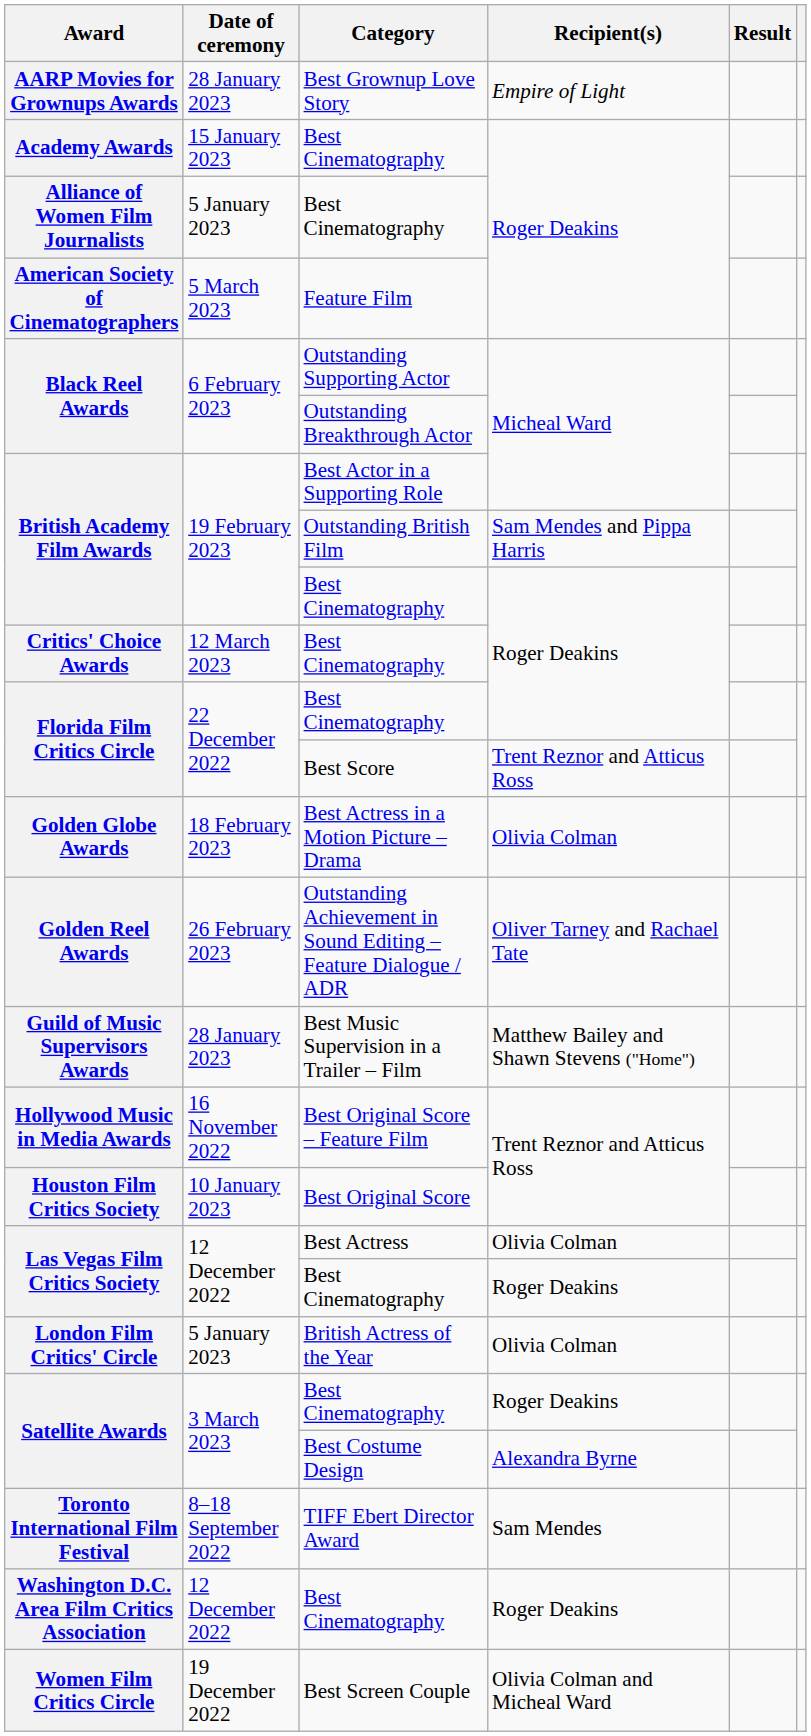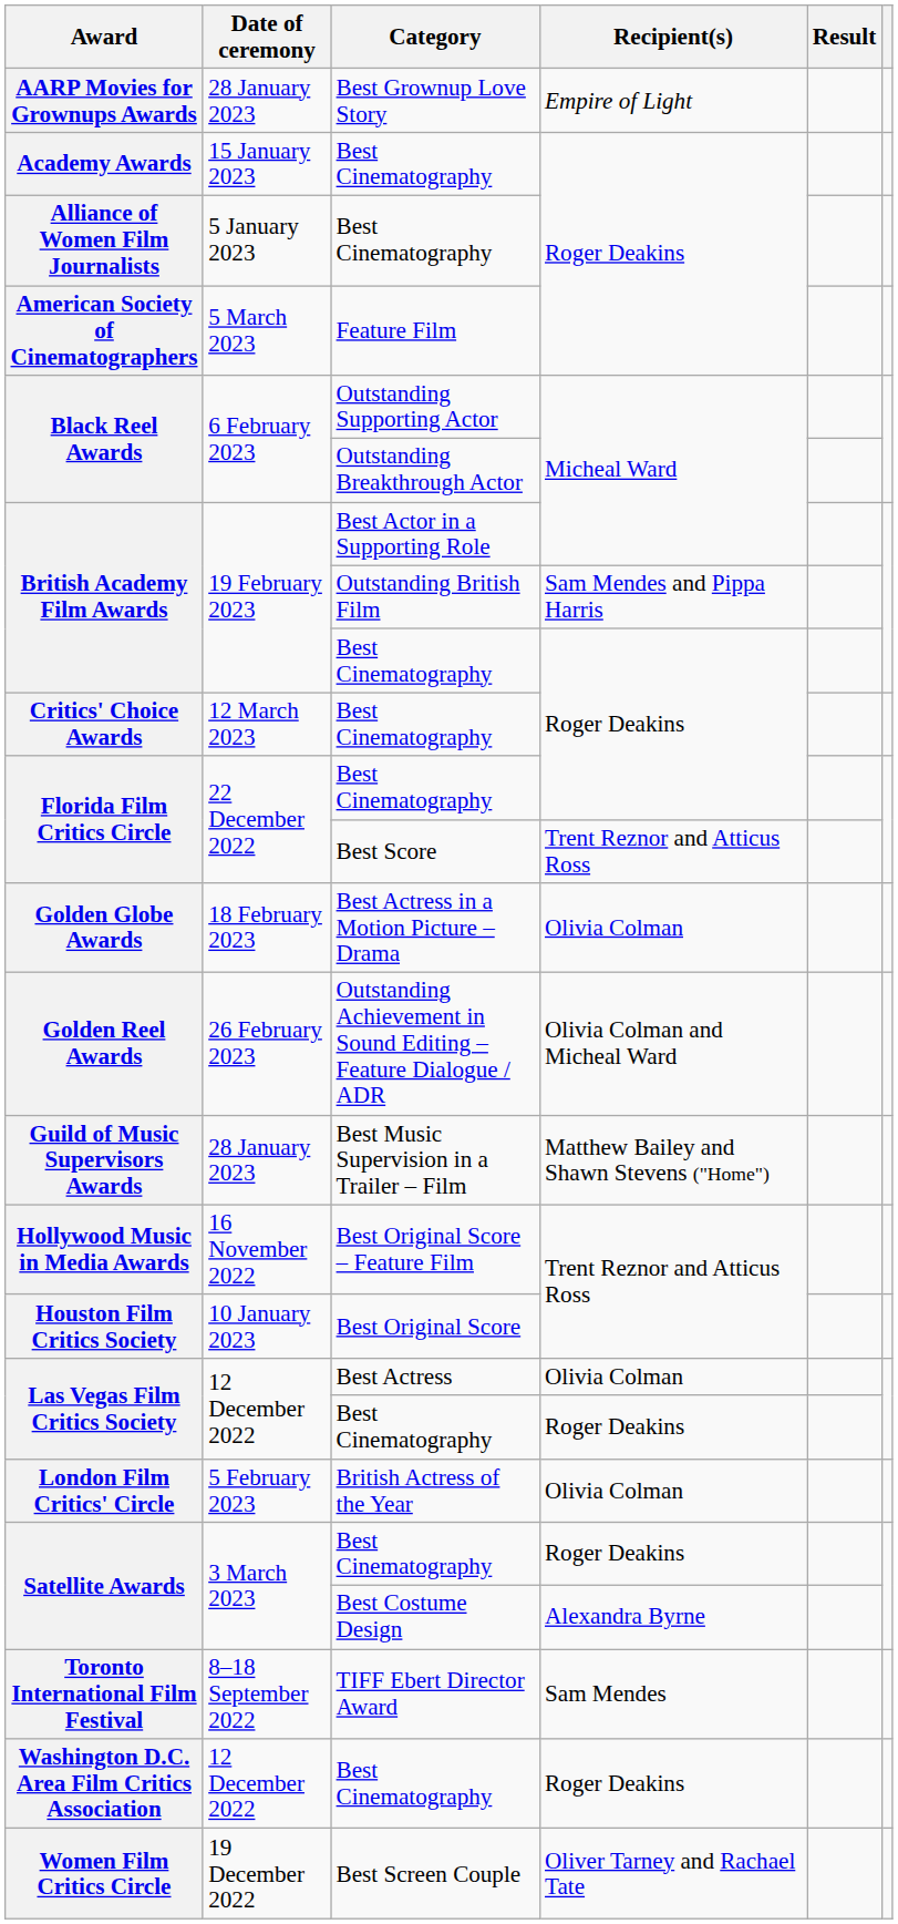 <table class="wikitable sortable plainrowheaders">
 <tr>
 <th scope="col" style="width:20%;">Award</th>
 <th scope="col" style="width:15%;">Date of ceremony</th>
 <th scope="col" style="width:25%;">Category</th>
 <th scope="col" style="width:35%;">Recipient(s)</th>
 <th scope="col" style="width:5%;">Result</th>
 <th scope="col" style="width:5%;" class="unsortable"></th>
 </tr>
 <tr>
 <th scope="row"><a href='#'>AARP Movies for Grownups Awards</a></th>
 <td><a href='#'>28 January 2023</a></td>
 <td><a href='#'>Best Grownup Love Story</a></td>
 <td><em>Empire of Light</em></td>
 <td></td>
 <td align="center"></td>
 </tr>
 <tr>
 <th scope="row"><a href='#'>Academy Awards</a></th>
 <td><a href='#'>15 January 2023</a></td>
 <td><a href='#'>Best Cinematography</a></td>
 <td rowspan="3"><a href='#'>Roger Deakins</a></td>
 <td></td>
 <td align="center"></td>
 </tr>
 <tr>
 <th scope="row"><a href='#'>Alliance of Women Film Journalists</a></th>
 <td>5 January 2023</td>
 <td>Best Cinematography</td>
 <td></td>
 <td align="center"></td>
 </tr>
 <tr>
 <th scope="row"><a href='#'>American Society of Cinematographers</a></th>
 <td><a href='#'>5 March 2023</a></td>
 <td><a href='#'>Feature Film</a></td>
 <td></td>
 <td align="center"></td>
 </tr>
 <tr>
 <th scope="row" rowspan="2"><a href='#'>Black Reel Awards</a></th>
 <td rowspan="2"><a href='#'>6 February 2023</a></td>
 <td><a href='#'>Outstanding Supporting Actor</a></td>
 <td rowspan="3"><a href='#'>Micheal Ward</a></td>
 <td></td>
 <td align="center" rowspan="2"></td>
 </tr>
 <tr>
 <td><a href='#'>Outstanding Breakthrough Actor</a></td>
 <td></td>
 </tr>
 <tr>
 <th scope="row" rowspan="3"><a href='#'>British Academy Film Awards</a></th>
 <td rowspan="3"><a href='#'>19 February 2023</a></td>
 <td><a href='#'>Best Actor in a Supporting Role</a></td>
 <td></td>
 <td align="center" rowspan="3"></td>
 </tr>
 <tr>
 <td><a href='#'>Outstanding British Film</a></td>
 <td><a href='#'>Sam Mendes</a> and <a href='#'>Pippa Harris</a></td>
 <td></td>
 </tr>
 <tr>
 <td><a href='#'>Best Cinematography</a></td>
 <td rowspan="3">Roger Deakins</td>
 <td></td>
 </tr>
 <tr>
 <th scope="row"><a href='#'>Critics' Choice Awards</a></th>
 <td><a href='#'>12 March 2023</a></td>
 <td><a href='#'>Best Cinematography</a></td>
 <td></td>
 <td align="center"></td>
 </tr>
 <tr>
 <th scope="row" rowspan="2"><a href='#'>Florida Film Critics Circle</a></th>
 <td rowspan="2"><a href='#'>22 December 2022</a></td>
 <td><a href='#'>Best Cinematography</a></td>
 <td></td>
 <td align="center" rowspan="2"></td>
 </tr>
 <tr>
 <td>Best Score</td>
 <td><a href='#'>Trent Reznor</a> and <a href='#'>Atticus Ross</a></td>
 <td></td>
 </tr>
 <tr>
 <th scope="row"><a href='#'>Golden Globe Awards</a></th>
 <td><a href='#'>18 February 2023</a></td>
 <td><a href='#'>Best Actress in a Motion Picture – Drama</a></td>
 <td><a href='#'>Olivia Colman</a></td>
 <td></td>
 <td align="center"></td>
 </tr>
 <tr>
 <th scope="row"><a href='#'>Golden Reel Awards</a></th>
 <td><a href='#'>26 February 2023</a></td>
 <td><a href='#'>Outstanding Achievement in Sound Editing – Feature Dialogue / ADR</a></td>
-<td><a href='#'>Oliver Tarney</a> and <a href='#'>Rachael Tate</a></td>
+<td>Olivia Colman and Micheal Ward</td>
 <td></td>
 <td align="center"></td>
 </tr>
 <tr>
 <th scope="row"><a href='#'>Guild of Music Supervisors Awards</a></th>
 <td><a href='#'>28 January 2023</a></td>
 <td>Best Music Supervision in a Trailer – Film</td>
 <td>Matthew Bailey and Shawn Stevens <small>("Home")</small></td>
 <td></td>
 <td align="center"></td>
 </tr>
 <tr>
 <th scope="row"><a href='#'>Hollywood Music in Media Awards</a></th>
 <td><a href='#'>16 November 2022</a></td>
 <td><a href='#'>Best Original Score – Feature Film</a></td>
 <td rowspan="2">Trent Reznor and Atticus Ross</td>
 <td></td>
 <td align="center"></td>
 </tr>
 <tr>
 <th scope="row"><a href='#'>Houston Film Critics Society</a></th>
 <td><a href='#'>10 January 2023</a></td>
 <td><a href='#'>Best Original Score</a></td>
 <td></td>
 <td align="center"></td>
 </tr>
 <tr>
 <th rowspan="2" scope="row"><a href='#'>Las Vegas Film Critics Society</a></th>
 <td rowspan="2">12 December 2022</td>
 <td>Best Actress</td>
 <td>Olivia Colman</td>
 <td></td>
 <td align="center" rowspan="2"></td>
 </tr>
 <tr>
 <td>Best Cinematography</td>
 <td>Roger Deakins</td>
 <td></td>
 </tr>
 <tr>
 <th scope="row"><a href='#'>London Film Critics' Circle</a></th>
-<td>5 January 2023</td>
+<td><a href='#'>5 February 2023</a></td>
 <td><a href='#'>British Actress of the Year</a></td>
 <td>Olivia Colman</td>
 <td></td>
 <td align="center"></td>
 </tr>
 <tr>
 <th scope="row" rowspan="2"><a href='#'>Satellite Awards</a></th>
 <td rowspan="2"><a href='#'>3 March 2023</a></td>
 <td><a href='#'>Best Cinematography</a></td>
 <td>Roger Deakins</td>
 <td></td>
 <td align="center" rowspan="2"></td>
 </tr>
 <tr>
 <td><a href='#'>Best Costume Design</a></td>
 <td><a href='#'>Alexandra Byrne</a></td>
 <td></td>
 </tr>
 <tr>
 <th scope="row"><a href='#'>Toronto International Film Festival</a></th>
 <td><a href='#'>8–18 September 2022</a></td>
 <td><a href='#'>TIFF Ebert Director Award</a></td>
 <td>Sam Mendes</td>
 <td></td>
 <td align="center"></td>
 </tr>
 <tr>
 <th scope="row"><a href='#'>Washington D.C. Area Film Critics Association</a></th>
 <td><a href='#'>12 December 2022</a></td>
 <td><a href='#'>Best Cinematography</a></td>
 <td>Roger Deakins</td>
 <td></td>
 <td align="center"></td>
 </tr>
 <tr>
 <th scope="row"><a href='#'>Women Film Critics Circle</a></th>
 <td>19 December 2022</td>
 <td>Best Screen Couple</td>
-<td>Olivia Colman and Micheal Ward</td>
+<td><a href='#'>Oliver Tarney</a> and <a href='#'>Rachael Tate</a></td>
 <td></td>
 <td align="center"></td>
 </tr>
 </table>
